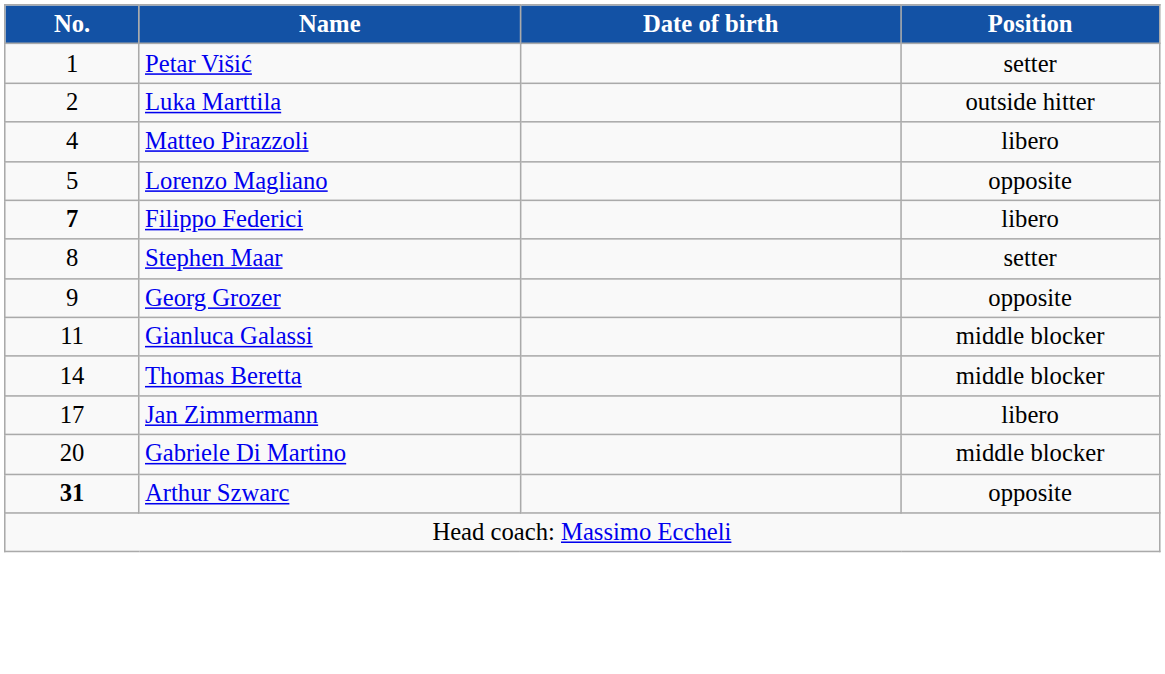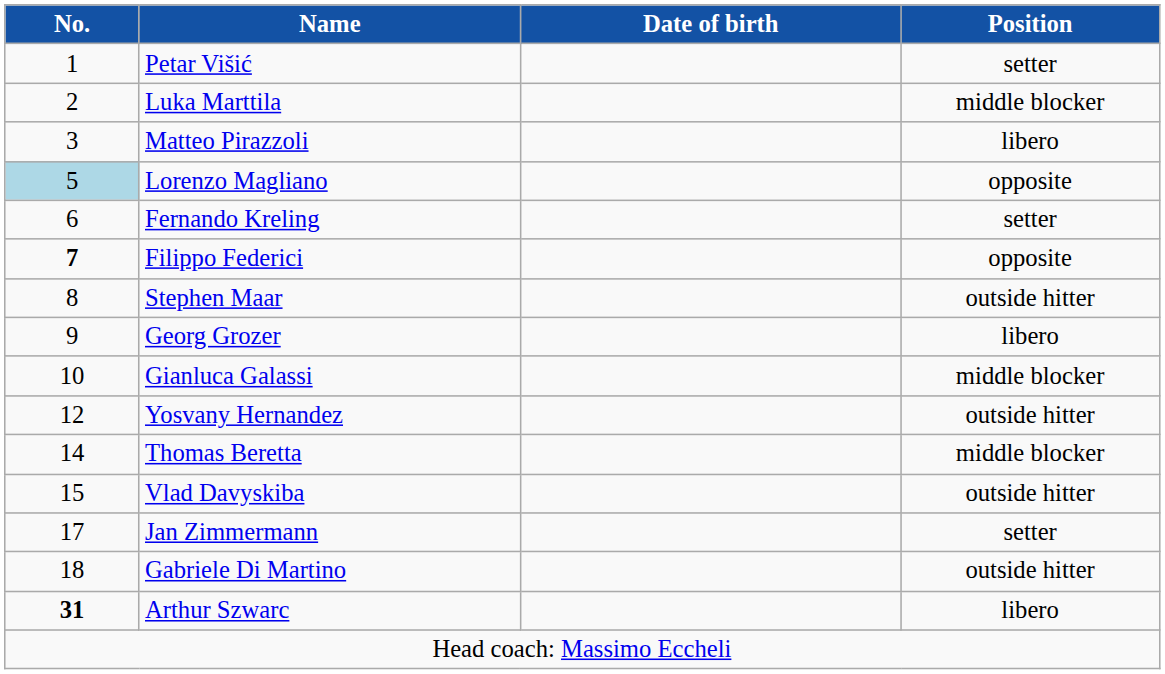 <table class="wikitable sortable" style="font-size:100%; text-align:center;">
 <tr>
 <th style="width:5em; color:#ffffff;  background-color:#1352a5">No.</th>
 <th style="width:15em; color:#ffffff; background-color:#1352a5">Name</th>
 <th style="width:15em; color:#ffffff; background-color:#1352a5">Date of birth</th>
 <th style="width:10em; color:#ffffff; background-color:#1352a5">Position</th>
 </tr>
 <tr>
 <td>1</td>
 <td align=left> <a href='#'>Petar Višić</a></td>
 <td align=right></td>
 <td>setter</td>
 </tr>
 <tr>
 <td>2</td>
 <td align=left> <a href='#'>Luka Marttila</a></td>
 <td align=right></td>
-<td>outside hitter</td>
+<td>middle blocker</td>
 </tr>
 <tr>
-<td>4</td>
+<td>3</td>
 <td align=left> <a href='#'>Matteo Pirazzoli</a></td>
 <td align=right></td>
 <td>libero</td>
 </tr>
 <tr>
-<td>5</td>
+<td style="background: lightblue;">5</td>
 <td align=left> <a href='#'>Lorenzo Magliano</a></td>
 <td align=right></td>
 <td>opposite</td>
 </tr>
 <tr>
+<td>6</td>
+<td align=left> <a href='#'>Fernando Kreling</a></td>
+<td align=right></td>
+<td>setter</td>
+</tr>
+<tr>
 <td><strong>7</strong></td>
 <td align=left> <a href='#'>Filippo Federici</a></td>
 <td align=right></td>
-<td>libero</td>
+<td>opposite</td>
 </tr>
 <tr>
 <td>8</td>
 <td align=left> <a href='#'>Stephen Maar</a></td>
 <td align=right></td>
-<td>setter</td>
+<td>outside hitter</td>
 </tr>
 <tr>
 <td>9</td>
 <td align=left> <a href='#'>Georg Grozer</a></td>
 <td align=right></td>
-<td>opposite</td>
+<td>libero</td>
 </tr>
 <tr>
-<td>11</td>
+<td>10</td>
 <td align=left> <a href='#'>Gianluca Galassi</a></td>
 <td align=right></td>
 <td>middle blocker</td>
+</tr>
+<tr>
+<td>12</td>
+<td align=left> <a href='#'>Yosvany Hernandez</a></td>
+<td align=right></td>
+<td>outside hitter</td>
 </tr>
 <tr>
 <td>14</td>
 <td align=left> <a href='#'>Thomas Beretta</a></td>
 <td align=right></td>
 <td>middle blocker</td>
 </tr>
 <tr>
+<td>15</td>
+<td align=left> <a href='#'>Vlad Davyskiba</a></td>
+<td align=right></td>
+<td>outside hitter</td>
+</tr>
+<tr>
 <td>17</td>
 <td align=left> <a href='#'>Jan Zimmermann</a></td>
 <td align=right></td>
-<td>libero</td>
+<td>setter</td>
 </tr>
 <tr>
-<td>20</td>
+<td>18</td>
 <td align=left> <a href='#'>Gabriele Di Martino</a></td>
 <td align=right></td>
-<td>middle blocker</td>
+<td>outside hitter</td>
 </tr>
 <tr>
 <td><strong>31</strong></td>
 <td align=left> <a href='#'>Arthur Szwarc</a></td>
 <td align=right></td>
-<td>opposite</td>
+<td>libero</td>
 </tr>
 <tr>
 <td colspan=4>Head coach:  <a href='#'>Massimo Eccheli</a></td>
 </tr>
 </table>
